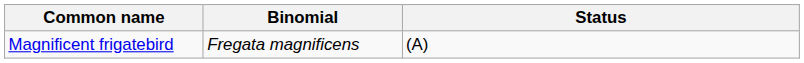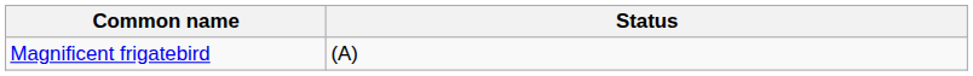 <table width=60% class="wikitable">
 <tr>
 <th width=15%>Common name</th>
-<th width=15%>Binomial</th>
 <th width=30%>Status</th>
 </tr>
 <tr>
 <td><a href='#'>Magnificent frigatebird</a></td>
-<td><em>Fregata magnificens</em></td>
 <td>(A)</td>
 </tr>
 </table>
